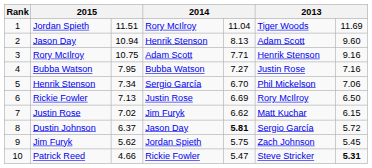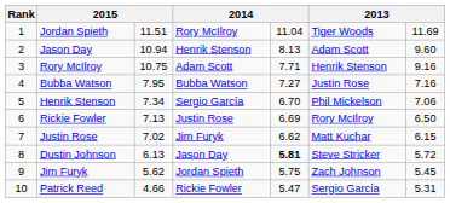 <table class="wikitable" style="font-size:95%;text-align:center">
 <tr>
 <th>Rank</th>
 <th colspan=2 width="180">2015</th>
 <th colspan=2 width="180">2014</th>
 <th colspan=2 width="180">2013</th>
 </tr>
 <tr>
 <td>1</td>
 <td align=left><a href='#'>Jordan Spieth</a></td>
 <td>11.51</td>
 <td align=left><a href='#'>Rory McIlroy</a></td>
 <td>11.04</td>
 <td align=left><a href='#'>Tiger Woods</a></td>
 <td>11.69</td>
 </tr>
 <tr>
 <td>2</td>
 <td align=left><a href='#'>Jason Day</a></td>
 <td>10.94</td>
 <td align=left><a href='#'>Henrik Stenson</a></td>
 <td>8.13</td>
 <td align=left><a href='#'>Adam Scott</a></td>
 <td>9.60</td>
 </tr>
 <tr>
 <td>3</td>
 <td align=left><a href='#'>Rory McIlroy</a></td>
 <td>10.75</td>
 <td align=left><a href='#'>Adam Scott</a></td>
 <td>7.71</td>
 <td align=left><a href='#'>Henrik Stenson</a></td>
 <td>9.16</td>
 </tr>
 <tr>
 <td>4</td>
 <td align=left><a href='#'>Bubba Watson</a></td>
 <td>7.95</td>
 <td align=left><a href='#'>Bubba Watson</a></td>
 <td>7.27</td>
 <td align=left><a href='#'>Justin Rose</a></td>
 <td>7.16</td>
 </tr>
 <tr>
 <td>5</td>
 <td align=left><a href='#'>Henrik Stenson</a></td>
 <td>7.34</td>
 <td align=left><a href='#'>Sergio García</a></td>
 <td>6.70</td>
 <td align=left><a href='#'>Phil Mickelson</a></td>
 <td>7.06</td>
 </tr>
 <tr>
 <td>6</td>
 <td align=left><a href='#'>Rickie Fowler</a></td>
 <td>7.13</td>
 <td align=left><a href='#'>Justin Rose</a></td>
 <td>6.69</td>
 <td align=left><a href='#'>Rory McIlroy</a></td>
 <td>6.50</td>
 </tr>
 <tr>
 <td>7</td>
 <td align=left><a href='#'>Justin Rose</a></td>
 <td>7.02</td>
 <td align=left><a href='#'>Jim Furyk</a></td>
 <td>6.62</td>
 <td align=left><a href='#'>Matt Kuchar</a></td>
 <td>6.15</td>
 </tr>
 <tr>
 <td>8</td>
 <td align=left><a href='#'>Dustin Johnson</a></td>
-<td>6.37</td>
+<td>6.13</td>
 <td align=left><a href='#'>Jason Day</a></td>
 <td><strong>5.81</strong></td>
-<td align=left><a href='#'>Sergio García</a></td>
+<td align=left><a href='#'>Steve Stricker</a></td>
 <td>5.72</td>
 </tr>
 <tr>
 <td>9</td>
 <td align=left><a href='#'>Jim Furyk</a></td>
 <td>5.62</td>
 <td align=left><a href='#'>Jordan Spieth</a></td>
 <td>5.75</td>
 <td align=left><a href='#'>Zach Johnson</a></td>
 <td>5.45</td>
 </tr>
 <tr>
 <td>10</td>
 <td align=left><a href='#'>Patrick Reed</a></td>
 <td>4.66</td>
 <td align=left><a href='#'>Rickie Fowler</a></td>
 <td>5.47</td>
-<td align=left><a href='#'>Steve Stricker</a></td>
-<td><strong>5.31</strong></td>
+<td align=left><a href='#'>Sergio García</a></td>
+<td>5.31</td>
 </tr>
 </table>
